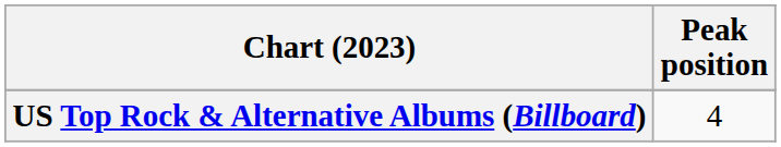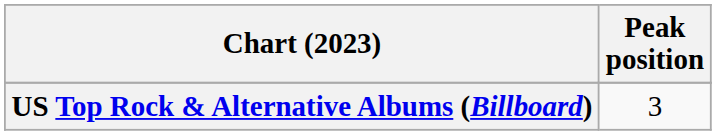 <table class="wikitable sortable plainrowheaders" style="text-align:center">
 <tr>
 <th scope="col">Chart (2023)</th>
 <th scope="col">Peak<br>position</th>
 </tr>
 <tr>
 </tr>
 <tr>
 </tr>
 <tr>
 </tr>
 <tr>
 </tr>
 <tr>
 </tr>
 <tr>
 </tr>
 <tr>
 </tr>
 <tr>
 </tr>
 <tr>
 <th scope="row">US <a href='#'>Top Rock & Alternative Albums</a> (<em><a href='#'>Billboard</a></em>)</th>
-<td>4</td>
+<td>3</td>
 </tr>
 </table>
